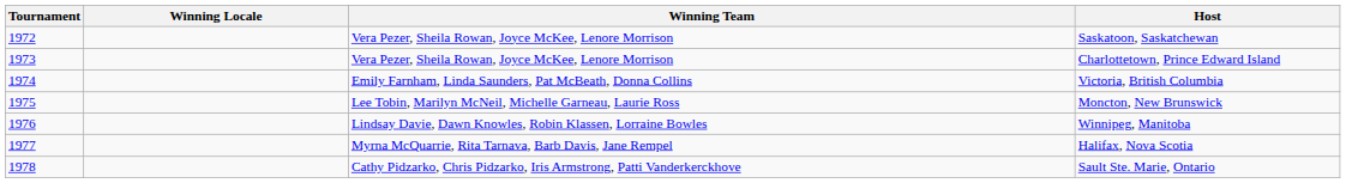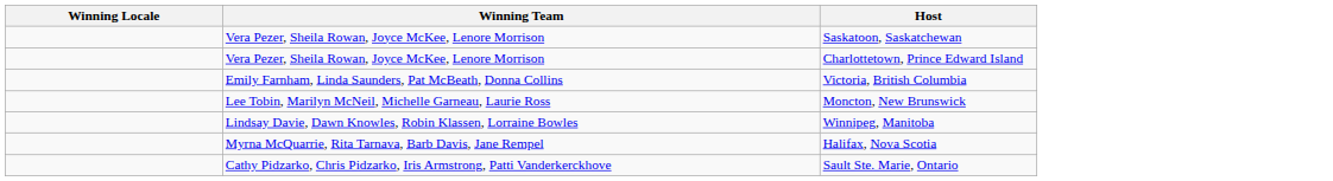 <table class="wikitable">
 <tr>
-<th scope="col">Tournament</th>
 <th scope="col" style="width:20%;">Winning Locale</th>
 <th scope="col" style="width:55%;">Winning Team</th>
 <th scope="col" style="width:20%;">Host</th>
 </tr>
 <tr>
-<td><a href='#'>1972</a></td>
 <td></td>
 <td><a href='#'>Vera Pezer</a>, <a href='#'>Sheila Rowan</a>, <a href='#'>Joyce McKee</a>, <a href='#'>Lenore Morrison</a></td>
 <td><a href='#'>Saskatoon</a>, <a href='#'>Saskatchewan</a></td>
 </tr>
 <tr>
-<td><a href='#'>1973</a></td>
 <td></td>
 <td><a href='#'>Vera Pezer</a>, <a href='#'>Sheila Rowan</a>, <a href='#'>Joyce McKee</a>, <a href='#'>Lenore Morrison</a></td>
 <td><a href='#'>Charlottetown</a>, <a href='#'>Prince Edward Island</a></td>
 </tr>
 <tr>
-<td><a href='#'>1974</a></td>
 <td></td>
 <td><a href='#'>Emily Farnham</a>, <a href='#'>Linda Saunders</a>, <a href='#'>Pat McBeath</a>, <a href='#'>Donna Collins</a></td>
 <td><a href='#'>Victoria</a>, <a href='#'>British Columbia</a></td>
 </tr>
 <tr>
-<td><a href='#'>1975</a></td>
 <td></td>
 <td><a href='#'>Lee Tobin</a>, <a href='#'>Marilyn McNeil</a>, <a href='#'>Michelle Garneau</a>, <a href='#'>Laurie Ross</a></td>
 <td><a href='#'>Moncton</a>, <a href='#'>New Brunswick</a></td>
 </tr>
 <tr>
-<td><a href='#'>1976</a></td>
 <td></td>
 <td><a href='#'>Lindsay Davie</a>, <a href='#'>Dawn Knowles</a>, <a href='#'>Robin Klassen</a>, <a href='#'>Lorraine Bowles</a></td>
 <td><a href='#'>Winnipeg</a>, <a href='#'>Manitoba</a></td>
 </tr>
 <tr>
-<td><a href='#'>1977</a></td>
 <td></td>
 <td><a href='#'>Myrna McQuarrie</a>, <a href='#'>Rita Tarnava</a>, <a href='#'>Barb Davis</a>, <a href='#'>Jane Rempel</a></td>
 <td><a href='#'>Halifax</a>, <a href='#'>Nova Scotia</a></td>
 </tr>
 <tr>
-<td><a href='#'>1978</a></td>
 <td></td>
 <td><a href='#'>Cathy Pidzarko</a>, <a href='#'>Chris Pidzarko</a>, <a href='#'>Iris Armstrong</a>, <a href='#'>Patti Vanderkerckhove</a></td>
 <td><a href='#'>Sault Ste. Marie</a>, <a href='#'>Ontario</a></td>
 </tr>
 </table>
